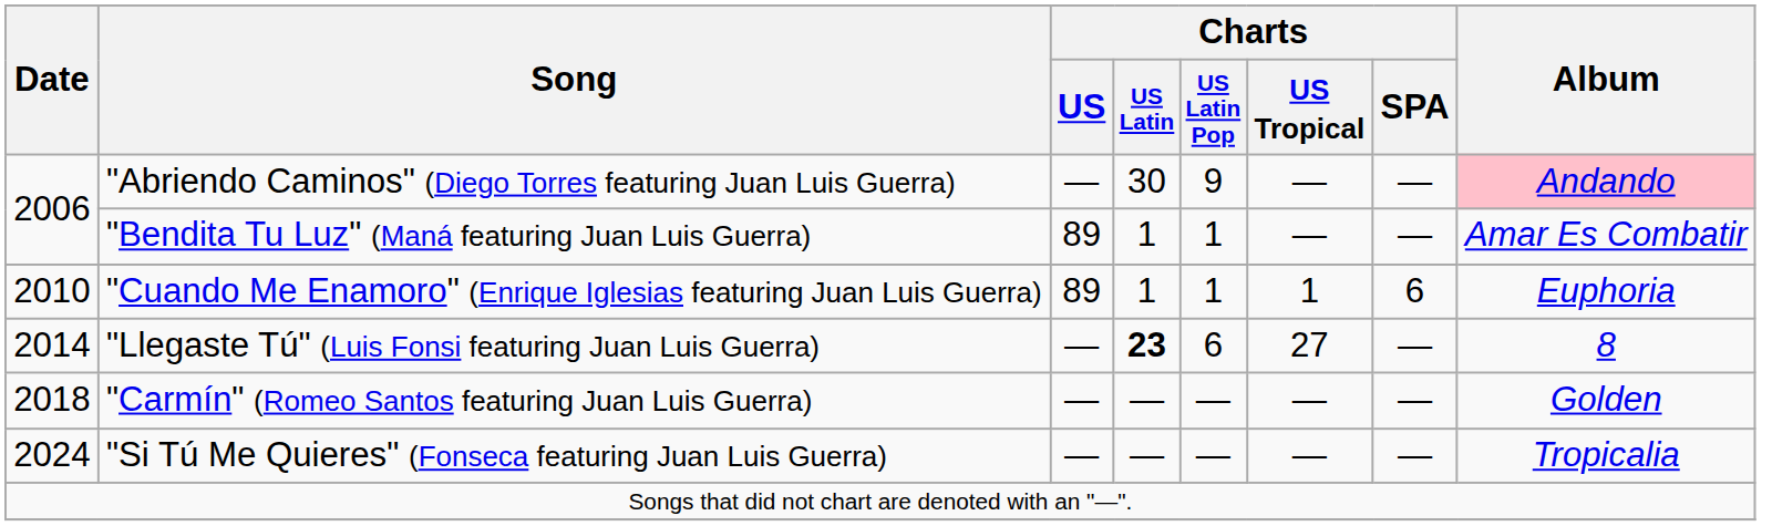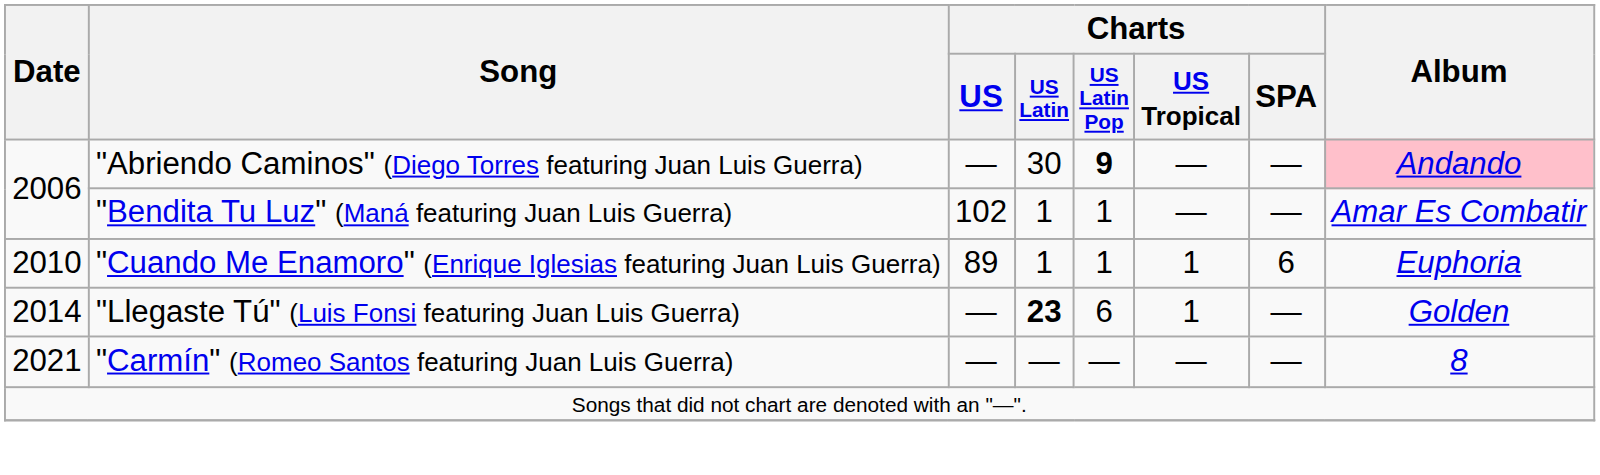 <table class="wikitable" style="text-align:center;">
 <tr>
 <th rowspan="2">Date</th>
 <th rowspan="2">Song</th>
 <th colspan="5">Charts</th>
 <th rowspan="2">Album</th>
 </tr>
 <tr>
 <th><a href='#'>US</a><br></th>
 <th style="font-size:8pt"><a href='#'>US<br>Latin</a></th>
 <th style="font-size:8pt"><a href='#'>US<br>Latin <br>Pop</a></th>
 <th><small><a href='#'>US</a><br>Tropical</small><br></th>
 <th>SPA<br></th>
 </tr>
 <tr>
 <td rowspan="2">2006</td>
 <td align="left">"Abriendo Caminos" <small>(<a href='#'>Diego Torres</a> featuring Juan Luis Guerra)</small></td>
 <td>—</td>
 <td>30</td>
-<td>9</td>
+<td><strong>9</strong></td>
 <td>—</td>
 <td>—</td>
 <td style="background: pink;"><em><a href='#'>Andando</a></em></td>
 </tr>
 <tr --->
 <td align="left">"<a href='#'>Bendita Tu Luz</a>" <small>(<a href='#'>Maná</a> featuring Juan Luis Guerra)</small></td>
-<td>89</td>
+<td>102</td>
 <td>1</td>
 <td>1</td>
 <td>—</td>
 <td>—</td>
 <td><em><a href='#'>Amar Es Combatir</a></em></td>
 </tr>
 <tr --->
 <td>2010</td>
 <td align="left">"<a href='#'>Cuando Me Enamoro</a>" <small>(<a href='#'>Enrique Iglesias</a> featuring Juan Luis Guerra)</small></td>
 <td>89</td>
 <td>1</td>
 <td>1</td>
 <td>1</td>
 <td>6</td>
 <td rowspan="1"><em><a href='#'>Euphoria</a></em></td>
 </tr>
 <tr --->
 <td>2014</td>
 <td align="left">"Llegaste Tú" <small>(<a href='#'>Luis Fonsi</a> featuring Juan Luis Guerra)</small></td>
 <td>—</td>
 <td><strong>23</strong></td>
 <td>6</td>
-<td>27</td>
+<td>1</td>
 <td>—</td>
-<td rowspan="1"><em><a href='#'>8</a></em></td>
+<td rowspan="1"><em><a href='#'>Golden</a></em></td>
 </tr>
 <tr --->
-<td>2018</td>
+<td>2021</td>
 <td align="left">"<a href='#'>Carmín</a>" <small>(<a href='#'>Romeo Santos</a> featuring Juan Luis Guerra)</small></td>
 <td>—</td>
 <td>—</td>
 <td>—</td>
 <td>—</td>
 <td>—</td>
-<td rowspan="1"><em><a href='#'>Golden</a></em></td>
-</tr>
-<tr --->
-<td>2024</td>
-<td align="left">"Si Tú Me Quieres" <small>(<a href='#'>Fonseca</a> featuring Juan Luis Guerra)</small></td>
-<td>—</td>
-<td>—</td>
-<td>—</td>
-<td>—</td>
-<td>—</td>
-<td rowspan="1"><em><a href='#'>Tropicalia</a></em></td>
+<td rowspan="1"><em><a href='#'>8</a></em></td>
 </tr>
 <tr --->
 <td colspan="8" style="font-size:8pt">Songs that did not chart are denoted with an "—".</td>
 </tr>
 <tr --->
 </tr>
 </table>
